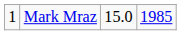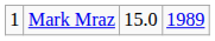 <table class="wikitable">
 <tr>
 </tr>
 <tr>
 <td>1</td>
 <td><a href='#'>Mark Mraz</a></td>
 <td>15.0</td>
-<td><a href='#'>1985</a></td>
+<td><a href='#'>1989</a></td>
 </tr>
 </table>
